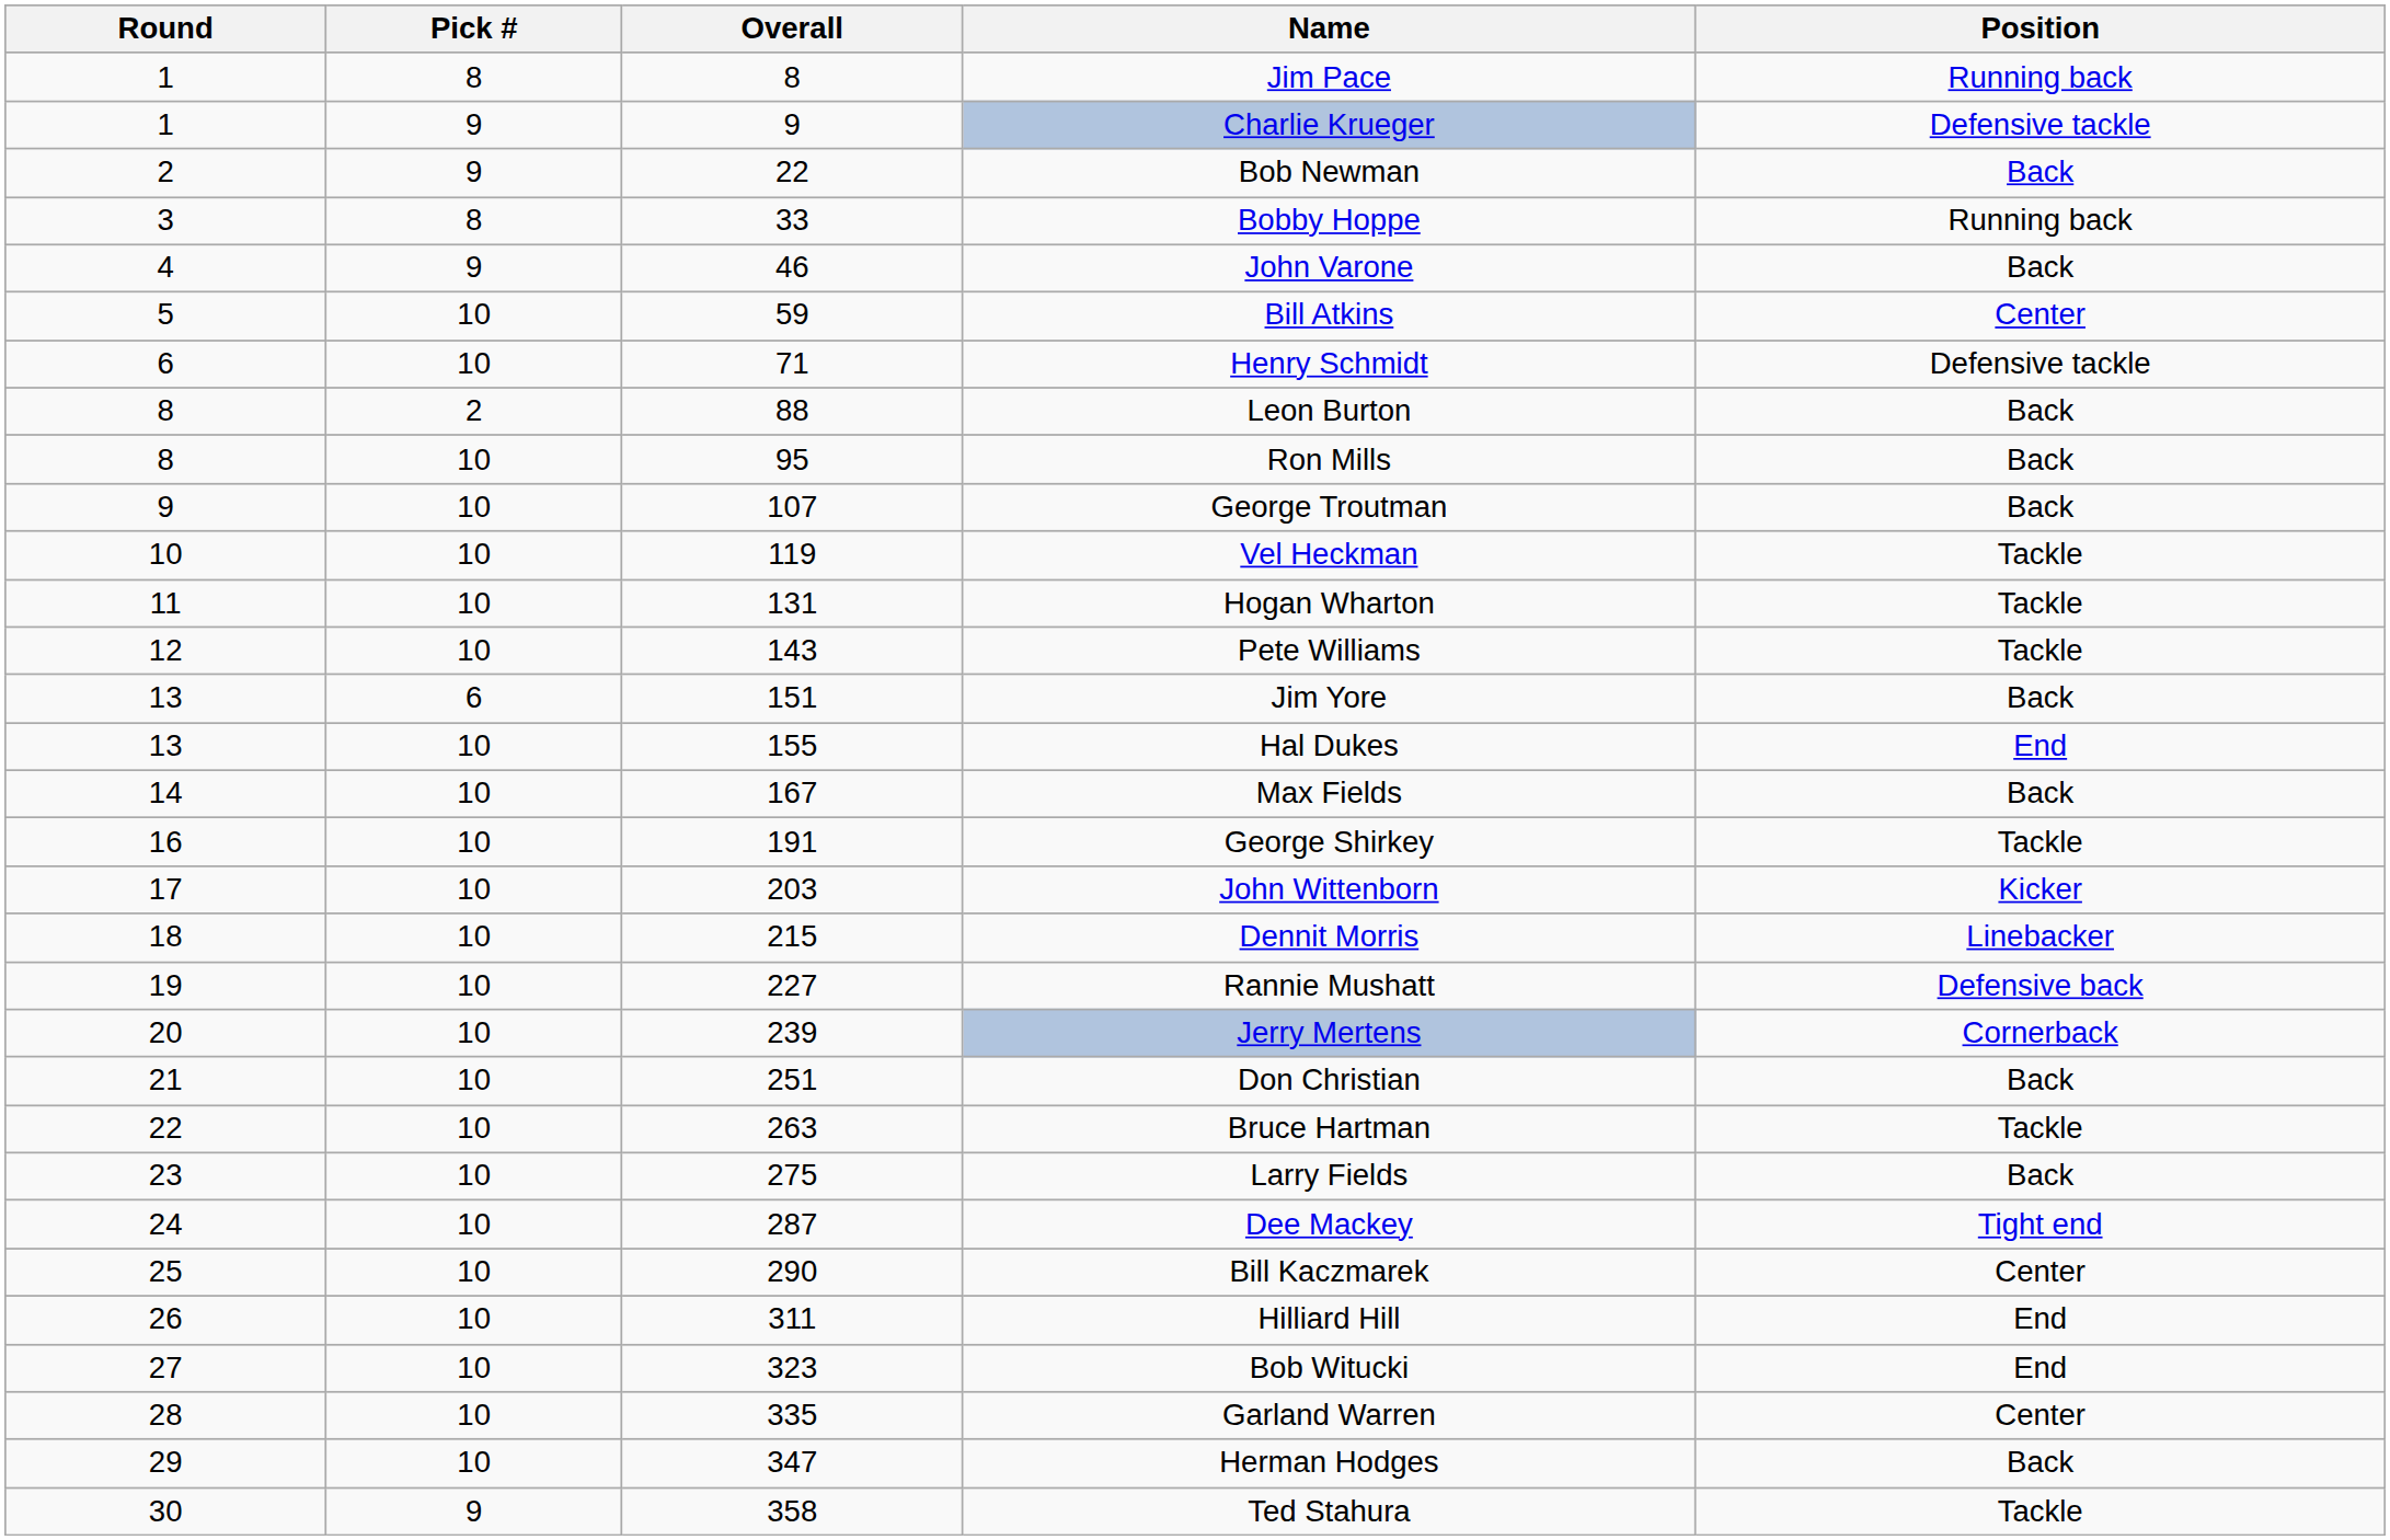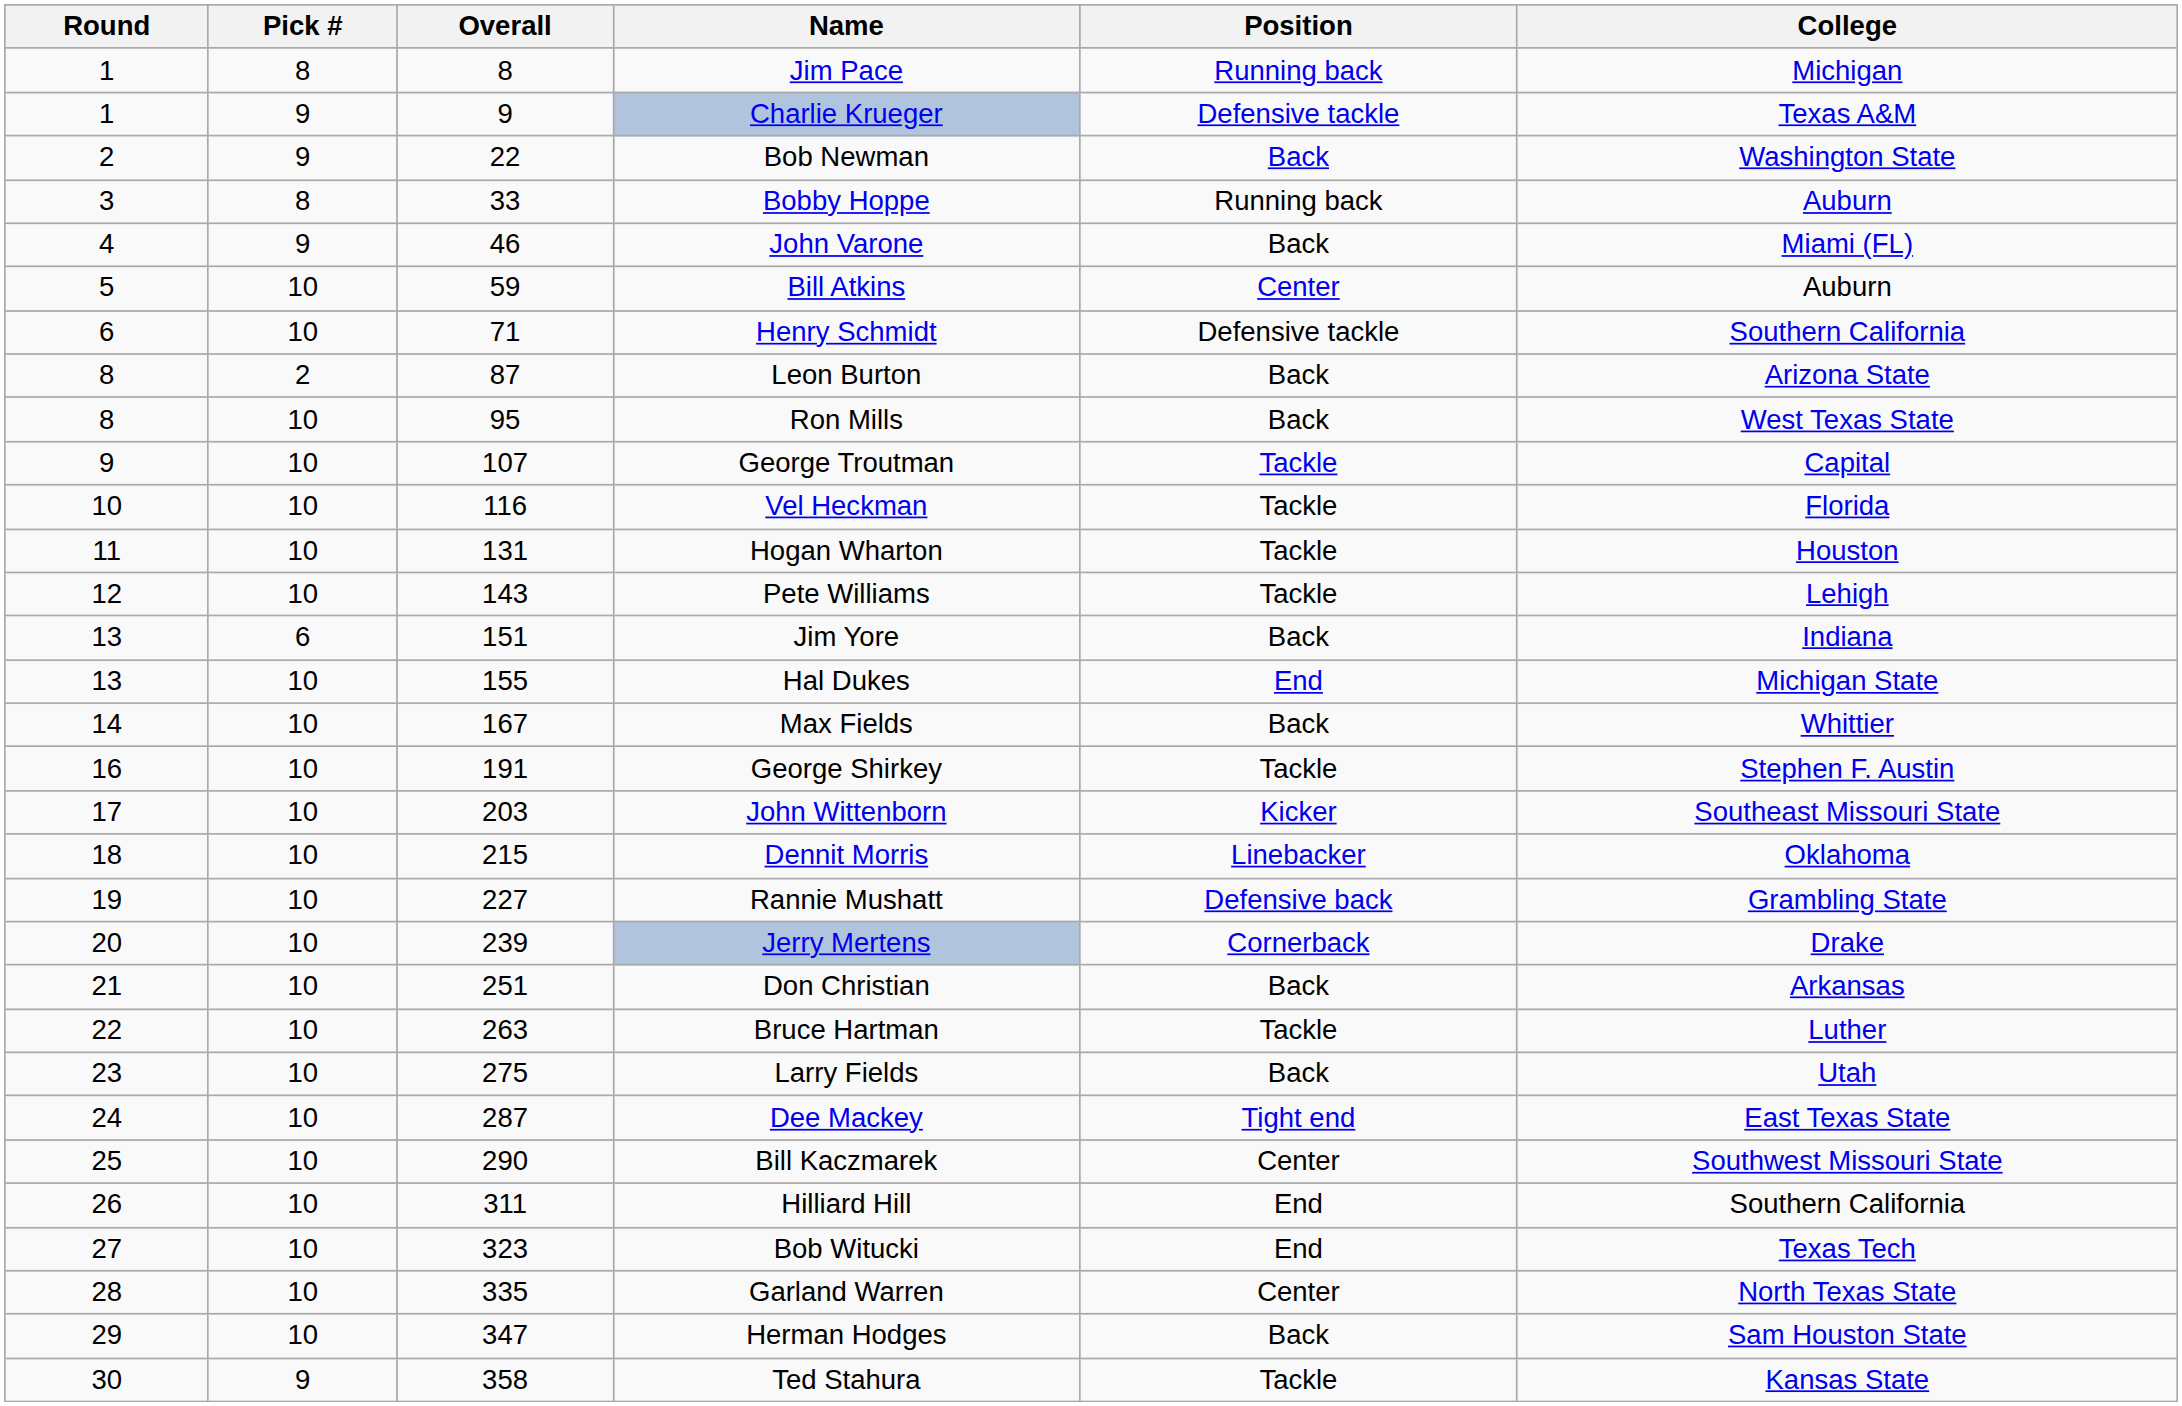 <table class="wikitable sortable sortable" style="width: 100%; text-align:center">
 <tr>
 <th>Round</th>
 <th>Pick #</th>
 <th>Overall</th>
 <th>Name</th>
 <th>Position</th>
+<th>College</th>
 </tr>
 <tr>
 <td>1</td>
 <td>8</td>
 <td>8</td>
 <td><a href='#'>Jim Pace</a></td>
 <td><a href='#'>Running back</a></td>
+<td><a href='#'>Michigan</a></td>
 </tr>
 <tr>
 <td>1</td>
 <td>9</td>
 <td>9</td>
 <td bgcolor=lightsteelblue><a href='#'>Charlie Krueger</a></td>
 <td><a href='#'>Defensive tackle</a></td>
+<td><a href='#'>Texas A&M</a></td>
 </tr>
 <tr>
 <td>2</td>
 <td>9</td>
 <td>22</td>
 <td>Bob Newman</td>
 <td><a href='#'>Back</a></td>
+<td><a href='#'>Washington State</a></td>
 </tr>
 <tr>
 <td>3</td>
 <td>8</td>
 <td>33</td>
 <td><a href='#'>Bobby Hoppe</a></td>
 <td>Running back</td>
+<td><a href='#'>Auburn</a></td>
 </tr>
 <tr>
 <td>4</td>
 <td>9</td>
 <td>46</td>
 <td><a href='#'>John Varone</a></td>
 <td>Back</td>
+<td><a href='#'>Miami (FL)</a></td>
 </tr>
 <tr>
 <td>5</td>
 <td>10</td>
 <td>59</td>
 <td><a href='#'>Bill Atkins</a></td>
 <td><a href='#'>Center</a></td>
+<td>Auburn</td>
 </tr>
 <tr>
 <td>6</td>
 <td>10</td>
 <td>71</td>
 <td><a href='#'>Henry Schmidt</a></td>
 <td>Defensive tackle</td>
+<td><a href='#'>Southern California</a></td>
 </tr>
 <tr>
 <td>8</td>
 <td>2</td>
-<td>88</td>
+<td>87</td>
 <td>Leon Burton</td>
 <td>Back</td>
+<td><a href='#'>Arizona State</a></td>
 </tr>
 <tr>
 <td>8</td>
 <td>10</td>
 <td>95</td>
 <td>Ron Mills</td>
 <td>Back</td>
+<td><a href='#'>West Texas State</a></td>
 </tr>
 <tr>
 <td>9</td>
 <td>10</td>
 <td>107</td>
 <td>George Troutman</td>
-<td>Back</td>
+<td><a href='#'>Tackle</a></td>
+<td><a href='#'>Capital</a></td>
 </tr>
 <tr>
 <td>10</td>
 <td>10</td>
-<td>119</td>
+<td>116</td>
 <td><a href='#'>Vel Heckman</a></td>
 <td>Tackle</td>
+<td><a href='#'>Florida</a></td>
 </tr>
 <tr>
 <td>11</td>
 <td>10</td>
 <td>131</td>
 <td>Hogan Wharton</td>
 <td>Tackle</td>
+<td><a href='#'>Houston</a></td>
 </tr>
 <tr>
 <td>12</td>
 <td>10</td>
 <td>143</td>
 <td>Pete Williams</td>
 <td>Tackle</td>
+<td><a href='#'>Lehigh</a></td>
 </tr>
 <tr>
 <td>13</td>
 <td>6</td>
 <td>151</td>
 <td>Jim Yore</td>
 <td>Back</td>
+<td><a href='#'>Indiana</a></td>
 </tr>
 <tr>
 <td>13</td>
 <td>10</td>
 <td>155</td>
 <td>Hal Dukes</td>
 <td><a href='#'>End</a></td>
+<td><a href='#'>Michigan State</a></td>
 </tr>
 <tr>
 <td>14</td>
 <td>10</td>
 <td>167</td>
 <td>Max Fields</td>
 <td>Back</td>
+<td><a href='#'>Whittier</a></td>
 </tr>
 <tr>
 <td>16</td>
 <td>10</td>
 <td>191</td>
 <td>George Shirkey</td>
 <td>Tackle</td>
+<td><a href='#'>Stephen F. Austin</a></td>
 </tr>
 <tr>
 <td>17</td>
 <td>10</td>
 <td>203</td>
 <td><a href='#'>John Wittenborn</a></td>
 <td><a href='#'>Kicker</a></td>
+<td><a href='#'>Southeast Missouri State</a></td>
 </tr>
 <tr>
 <td>18</td>
 <td>10</td>
 <td>215</td>
 <td><a href='#'>Dennit Morris</a></td>
 <td><a href='#'>Linebacker</a></td>
+<td><a href='#'>Oklahoma</a></td>
 </tr>
 <tr>
 <td>19</td>
 <td>10</td>
 <td>227</td>
 <td>Rannie Mushatt</td>
 <td><a href='#'>Defensive back</a></td>
+<td><a href='#'>Grambling State</a></td>
 </tr>
 <tr>
 <td>20</td>
 <td>10</td>
 <td>239</td>
 <td bgcolor=lightsteelblue><a href='#'>Jerry Mertens</a></td>
 <td><a href='#'>Cornerback</a></td>
+<td><a href='#'>Drake</a></td>
 </tr>
 <tr>
 <td>21</td>
 <td>10</td>
 <td>251</td>
 <td>Don Christian</td>
 <td>Back</td>
+<td><a href='#'>Arkansas</a></td>
 </tr>
 <tr>
 <td>22</td>
 <td>10</td>
 <td>263</td>
 <td>Bruce Hartman</td>
 <td>Tackle</td>
+<td><a href='#'>Luther</a></td>
 </tr>
 <tr>
 <td>23</td>
 <td>10</td>
 <td>275</td>
 <td>Larry Fields</td>
 <td>Back</td>
+<td><a href='#'>Utah</a></td>
 </tr>
 <tr>
 <td>24</td>
 <td>10</td>
 <td>287</td>
 <td><a href='#'>Dee Mackey</a></td>
 <td><a href='#'>Tight end</a></td>
+<td><a href='#'>East Texas State</a></td>
 </tr>
 <tr>
 <td>25</td>
 <td>10</td>
 <td>290</td>
 <td>Bill Kaczmarek</td>
 <td>Center</td>
+<td><a href='#'>Southwest Missouri State</a></td>
 </tr>
 <tr>
 <td>26</td>
 <td>10</td>
 <td>311</td>
 <td>Hilliard Hill</td>
 <td>End</td>
+<td>Southern California</td>
 </tr>
 <tr>
 <td>27</td>
 <td>10</td>
 <td>323</td>
 <td>Bob Witucki</td>
 <td>End</td>
+<td><a href='#'>Texas Tech</a></td>
 </tr>
 <tr>
 <td>28</td>
 <td>10</td>
 <td>335</td>
 <td>Garland Warren</td>
 <td>Center</td>
+<td><a href='#'>North Texas State</a></td>
 </tr>
 <tr>
 <td>29</td>
 <td>10</td>
 <td>347</td>
 <td>Herman Hodges</td>
 <td>Back</td>
+<td><a href='#'>Sam Houston State</a></td>
 </tr>
 <tr>
 <td>30</td>
 <td>9</td>
 <td>358</td>
 <td>Ted Stahura</td>
 <td>Tackle</td>
+<td><a href='#'>Kansas State</a></td>
 </tr>
 </table>
